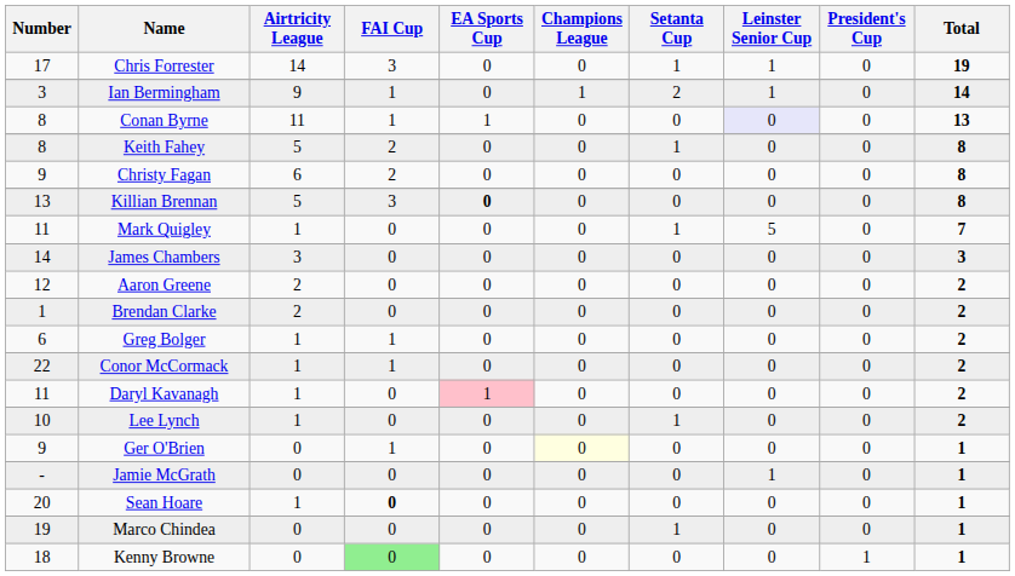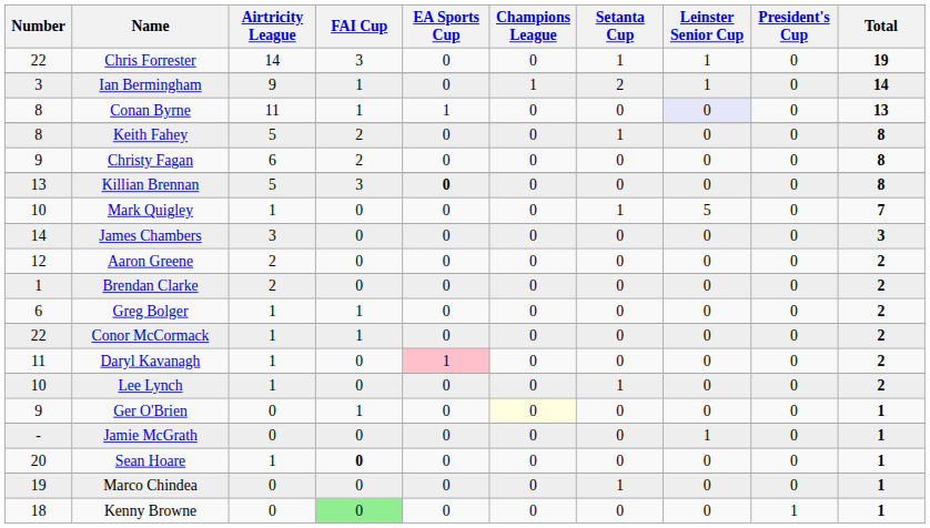 <table class="wikitable" style="font-size: 95%; text-align: center;">
 <tr>
 <th width=60>Number</th>
 <th width=150>Name</th>
 <th width=80><a href='#'>Airtricity League</a></th>
 <th width=80><a href='#'>FAI Cup</a></th>
 <th width=80><a href='#'>EA Sports Cup</a></th>
 <th width=80><a href='#'>Champions League</a></th>
 <th width=80><a href='#'>Setanta Cup</a></th>
 <th width=80><a href='#'>Leinster Senior Cup</a></th>
 <th width=80><a href='#'>President's Cup</a></th>
 <th width=80>Total</th>
 </tr>
 <tr>
-<td>17</td>
+<td>22</td>
 <td><a href='#'>Chris Forrester</a></td>
 <td>14</td>
 <td>3</td>
 <td>0</td>
 <td>0</td>
 <td>1</td>
 <td>1</td>
 <td>0</td>
 <td><strong>19</strong></td>
 </tr>
 <tr>
 </tr>
 <tr bgcolor=#EEEEEE>
 <td>3</td>
 <td><a href='#'>Ian Bermingham</a></td>
 <td>9</td>
 <td>1</td>
 <td>0</td>
 <td>1</td>
 <td>2</td>
 <td>1</td>
 <td>0</td>
 <td><strong>14</strong></td>
 </tr>
 <tr>
 <td>8</td>
 <td><a href='#'>Conan Byrne</a></td>
 <td>11</td>
 <td>1</td>
 <td>1</td>
 <td>0</td>
 <td>0</td>
 <td style="background: lavender;">0</td>
 <td>0</td>
 <td><strong>13</strong></td>
 </tr>
 <tr>
 </tr>
 <tr bgcolor=#EEEEEE>
 <td>8</td>
 <td><a href='#'>Keith Fahey</a></td>
 <td>5</td>
 <td>2</td>
 <td>0</td>
 <td>0</td>
 <td>1</td>
 <td>0</td>
 <td>0</td>
 <td><strong>8</strong></td>
 </tr>
 <tr>
 <td>9</td>
 <td><a href='#'>Christy Fagan</a></td>
 <td>6</td>
 <td>2</td>
 <td>0</td>
 <td>0</td>
 <td>0</td>
 <td>0</td>
 <td>0</td>
 <td><strong>8</strong></td>
 </tr>
 <tr>
 </tr>
 <tr bgcolor=#EEEEEE>
 <td>13</td>
 <td><a href='#'>Killian Brennan</a></td>
 <td>5</td>
 <td>3</td>
 <td><strong>0</strong></td>
 <td>0</td>
 <td>0</td>
 <td>0</td>
 <td>0</td>
 <td><strong>8</strong></td>
 </tr>
 <tr>
-<td>11</td>
+<td>10</td>
 <td><a href='#'>Mark Quigley</a></td>
 <td>1</td>
 <td>0</td>
 <td>0</td>
 <td>0</td>
 <td>1</td>
 <td>5</td>
 <td>0</td>
 <td><strong>7</strong></td>
 </tr>
 <tr>
 </tr>
 <tr bgcolor=#EEEEEE>
 <td>14</td>
 <td><a href='#'>James Chambers</a></td>
 <td>3</td>
 <td>0</td>
 <td>0</td>
 <td>0</td>
 <td>0</td>
 <td>0</td>
 <td>0</td>
 <td><strong>3</strong></td>
 </tr>
 <tr>
 <td>12</td>
 <td><a href='#'>Aaron Greene</a></td>
 <td>2</td>
 <td>0</td>
 <td>0</td>
 <td>0</td>
 <td>0</td>
 <td>0</td>
 <td>0</td>
 <td><strong>2</strong></td>
 </tr>
 <tr>
 </tr>
 <tr bgcolor=#EEEEEE>
 <td>1</td>
 <td><a href='#'>Brendan Clarke</a></td>
 <td>2</td>
 <td>0</td>
 <td>0</td>
 <td>0</td>
 <td>0</td>
 <td>0</td>
 <td>0</td>
 <td><strong>2</strong></td>
 </tr>
 <tr>
 <td>6</td>
 <td><a href='#'>Greg Bolger</a></td>
 <td>1</td>
 <td>1</td>
 <td>0</td>
 <td>0</td>
 <td>0</td>
 <td>0</td>
 <td>0</td>
 <td><strong>2</strong></td>
 </tr>
 <tr>
 </tr>
 <tr bgcolor=#EEEEEE>
 <td>22</td>
 <td><a href='#'>Conor McCormack</a></td>
 <td>1</td>
 <td>1</td>
 <td>0</td>
 <td>0</td>
 <td>0</td>
 <td>0</td>
 <td>0</td>
 <td><strong>2</strong></td>
 </tr>
 <tr>
 <td>11</td>
 <td><a href='#'>Daryl Kavanagh</a></td>
 <td>1</td>
 <td>0</td>
 <td style="background: pink;">1</td>
 <td>0</td>
 <td>0</td>
 <td>0</td>
 <td>0</td>
 <td><strong>2</strong></td>
 </tr>
 <tr>
 </tr>
 <tr bgcolor=#EEEEEE>
 <td>10</td>
 <td><a href='#'>Lee Lynch</a></td>
 <td>1</td>
 <td>0</td>
 <td>0</td>
 <td>0</td>
 <td>1</td>
 <td>0</td>
 <td>0</td>
 <td><strong>2</strong></td>
 </tr>
 <tr>
 <td>9</td>
 <td><a href='#'>Ger O'Brien</a></td>
 <td>0</td>
 <td>1</td>
 <td>0</td>
 <td style="background: lightyellow;">0</td>
 <td>0</td>
 <td>0</td>
 <td>0</td>
 <td><strong>1</strong></td>
 </tr>
 <tr>
 </tr>
 <tr bgcolor=#EEEEEE>
 <td>-</td>
 <td><a href='#'>Jamie McGrath</a></td>
 <td>0</td>
 <td>0</td>
 <td>0</td>
 <td>0</td>
 <td>0</td>
 <td>1</td>
 <td>0</td>
 <td><strong>1</strong></td>
 </tr>
 <tr>
 <td>20</td>
 <td><a href='#'>Sean Hoare</a></td>
 <td>1</td>
 <td><strong>0</strong></td>
 <td>0</td>
 <td>0</td>
 <td>0</td>
 <td>0</td>
 <td>0</td>
 <td><strong>1</strong></td>
 </tr>
 <tr>
 </tr>
 <tr bgcolor=#EEEEEE>
 <td>19</td>
 <td>Marco Chindea</td>
 <td>0</td>
 <td>0</td>
 <td>0</td>
 <td>0</td>
 <td>1</td>
 <td>0</td>
 <td>0</td>
 <td><strong>1</strong></td>
 </tr>
 <tr>
 <td>18</td>
 <td>Kenny Browne</td>
 <td>0</td>
 <td style="background: lightgreen;">0</td>
 <td>0</td>
 <td>0</td>
 <td>0</td>
 <td>0</td>
 <td>1</td>
 <td><strong>1</strong></td>
 </tr>
 </table>
